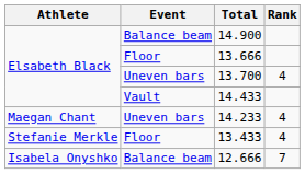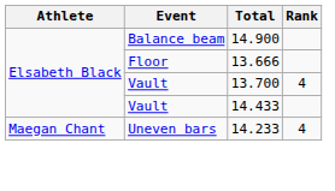 <table class="wikitable" style="font-size:90%">
 <tr>
 <th>Athlete</th>
 <th>Event</th>
 <th>Total</th>
 <th>Rank</th>
 </tr>
 <tr align=center>
 <td align=left rowspan="4"><a href='#'>Elsabeth Black</a></td>
 <td align=left><a href='#'>Balance beam</a></td>
 <td>14.900</td>
 <td></td>
 </tr>
 <tr align=center>
 <td align=left><a href='#'>Floor</a></td>
 <td>13.666</td>
 <td></td>
 </tr>
 <tr align=center>
-<td align=left><a href='#'>Uneven bars</a></td>
+<td align=left><a href='#'>Vault</a></td>
 <td>13.700</td>
 <td>4</td>
 </tr>
 <tr align=center>
 <td align=left><a href='#'>Vault</a></td>
 <td>14.433</td>
 <td></td>
 </tr>
 <tr align=center>
 <td align=left><a href='#'>Maegan Chant</a></td>
 <td align=left><a href='#'>Uneven bars</a></td>
 <td>14.233</td>
 <td>4</td>
 </tr>
-<tr align=center>
-<td align=left><a href='#'>Stefanie Merkle</a></td>
-<td align=left><a href='#'>Floor</a></td>
-<td>13.433</td>
-<td>4</td>
-</tr>
-<tr align=center>
-<td align=left><a href='#'>Isabela Onyshko</a></td>
-<td align=left><a href='#'>Balance beam</a></td>
-<td>12.666</td>
-<td>7</td>
-</tr>
 </table>
